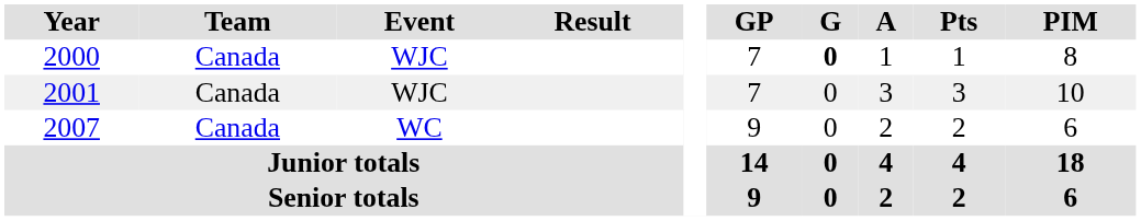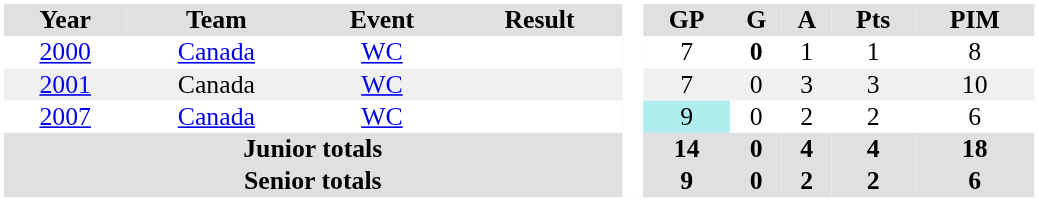 <table border="0" cellpadding="1" cellspacing="0" style="text-align:center; width:40em">
 <tr align="centre" style="background:#e0e0e0;">
 <th>Year</th>
 <th>Team</th>
 <th>Event</th>
 <th>Result</th>
 <th rowspan="99" style="background:#fff;"> </th>
 <th>GP</th>
 <th>G</th>
 <th>A</th>
 <th>Pts</th>
 <th>PIM</th>
 </tr>
 <tr>
 <td><a href='#'>2000</a></td>
 <td><a href='#'>Canada</a></td>
-<td><a href='#'>WJC</a></td>
+<td><a href='#'>WC</a></td>
 <td></td>
 <td>7</td>
 <td><strong>0</strong></td>
 <td>1</td>
 <td>1</td>
 <td>8</td>
 </tr>
 <tr bgcolor="#f0f0f0">
 <td><a href='#'>2001</a></td>
 <td>Canada</td>
-<td>WJC</td>
+<td><a href='#'>WC</a></td>
 <td></td>
 <td>7</td>
 <td>0</td>
 <td>3</td>
 <td>3</td>
 <td>10</td>
 </tr>
 <tr>
 <td><a href='#'>2007</a></td>
 <td><a href='#'>Canada</a></td>
 <td><a href='#'>WC</a></td>
 <td></td>
-<td>9</td>
+<td style="background: paleturquoise;">9</td>
 <td>0</td>
 <td>2</td>
 <td>2</td>
 <td>6</td>
 </tr>
 <tr style="background:#e0e0e0;">
 <th colspan="4">Junior totals</th>
 <th>14</th>
 <th>0</th>
 <th>4</th>
 <th>4</th>
 <th>18</th>
 </tr>
 <tr style="background:#e0e0e0;">
 <th colspan="4">Senior totals</th>
 <th>9</th>
 <th>0</th>
 <th>2</th>
 <th>2</th>
 <th>6</th>
 </tr>
 </table>
